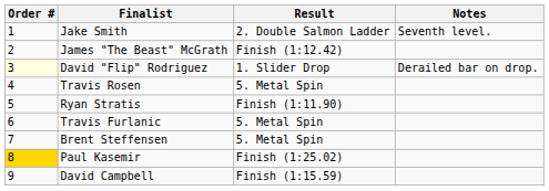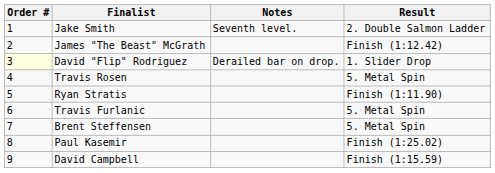 <table class="wikitable" style="width:50%;">
 <tr>
 <th>Order #</th>
 <th>Finalist</th>
+<th>Notes</th>
 <th>Result</th>
-<th>Notes</th>
 </tr>
 <tr>
 <td>1</td>
 <td>Jake Smith</td>
+<td>Seventh level.</td>
 <td>2. Double Salmon Ladder</td>
-<td>Seventh level.</td>
 </tr>
 <tr>
 <td>2</td>
 <td>James "The Beast" McGrath</td>
+<td></td>
 <td>Finish (1:12.42)</td>
-<td></td>
 </tr>
 <tr>
 <td style="background: lightyellow;">3</td>
 <td>David "Flip" Rodriguez</td>
+<td>Derailed bar on drop.</td>
 <td>1. Slider Drop</td>
-<td>Derailed bar on drop.</td>
 </tr>
 <tr>
 <td>4</td>
 <td>Travis Rosen</td>
+<td></td>
 <td>5. Metal Spin</td>
-<td></td>
 </tr>
 <tr>
 <td>5</td>
 <td>Ryan Stratis</td>
+<td></td>
 <td>Finish (1:11.90)</td>
-<td></td>
 </tr>
 <tr>
 <td>6</td>
 <td>Travis Furlanic</td>
+<td></td>
 <td>5. Metal Spin</td>
-<td></td>
 </tr>
 <tr>
 <td>7</td>
 <td>Brent Steffensen</td>
+<td></td>
 <td>5. Metal Spin</td>
-<td></td>
 </tr>
 <tr>
-<td style="background: gold;">8</td>
+<td>8</td>
 <td>Paul Kasemir</td>
+<td></td>
 <td>Finish (1:25.02)</td>
-<td></td>
 </tr>
 <tr>
 <td>9</td>
 <td>David Campbell</td>
+<td></td>
 <td>Finish (1:15.59)</td>
-<td></td>
 </tr>
 </table>
